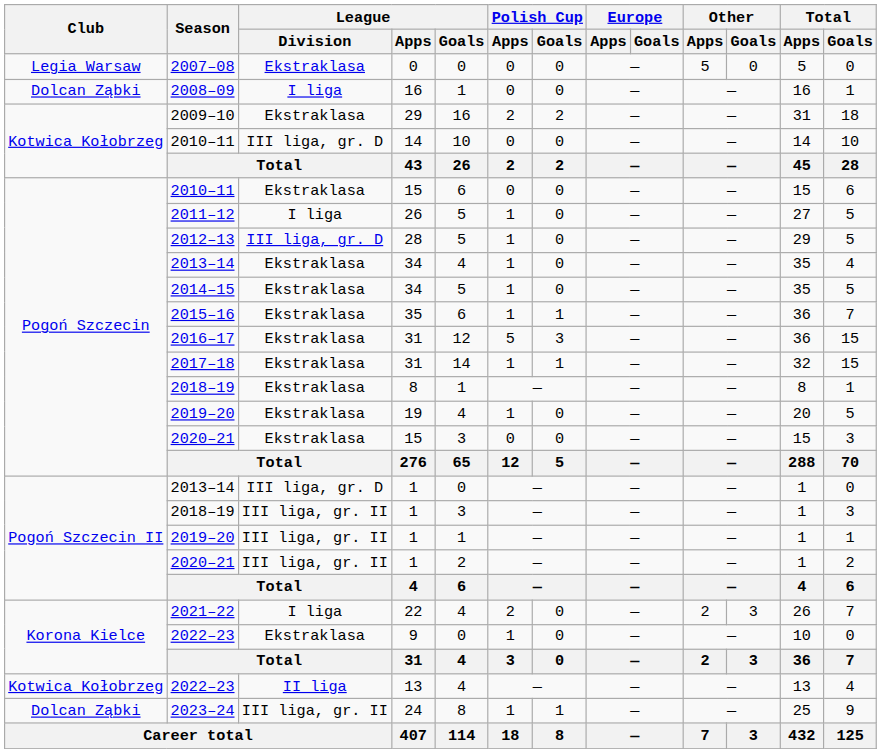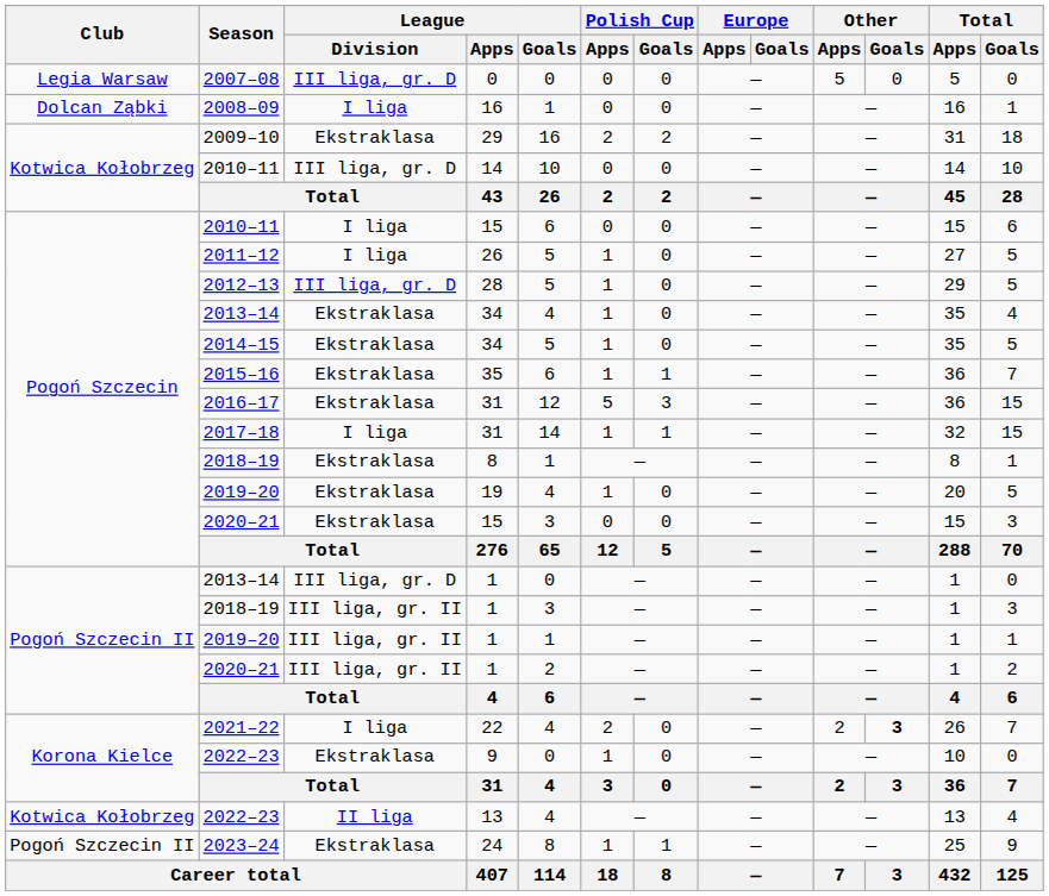 <table class="wikitable" style="text-align: center;">
 <tr>
 <th rowspan="2">Club</th>
 <th rowspan="2">Season</th>
 <th colspan="3">League</th>
 <th colspan="2"><a href='#'>Polish Cup</a></th>
 <th colspan="2"><a href='#'>Europe</a></th>
 <th colspan="2">Other</th>
 <th colspan="2">Total</th>
 </tr>
 <tr>
 <th>Division</th>
 <th>Apps</th>
 <th>Goals</th>
 <th>Apps</th>
 <th>Goals</th>
 <th>Apps</th>
 <th>Goals</th>
 <th>Apps</th>
 <th>Goals</th>
 <th>Apps</th>
 <th>Goals</th>
 </tr>
 <tr>
 <td rowspan="1"><a href='#'>Legia Warsaw</a></td>
 <td><a href='#'>2007–08</a></td>
-<td rowspan="1"><a href='#'>Ekstraklasa</a></td>
+<td><a href='#'>III liga, gr. D</a></td>
 <td>0</td>
 <td>0</td>
 <td>0</td>
 <td>0</td>
 <td colspan="2">—</td>
 <td>5</td>
 <td>0</td>
 <td>5</td>
 <td>0</td>
 </tr>
 <tr>
 <td rowspan="1"><a href='#'>Dolcan Ząbki</a></td>
 <td><a href='#'>2008–09</a></td>
 <td rowspan="1"><a href='#'>I liga</a></td>
 <td>16</td>
 <td>1</td>
 <td>0</td>
 <td>0</td>
 <td colspan="2">—</td>
 <td colspan="2">—</td>
 <td>16</td>
 <td>1</td>
 </tr>
 <tr>
 <td rowspan="3"><a href='#'>Kotwica Kołobrzeg</a></td>
 <td>2009–10</td>
 <td>Ekstraklasa</td>
 <td>29</td>
 <td>16</td>
 <td>2</td>
 <td>2</td>
 <td colspan="2">—</td>
 <td colspan="2">—</td>
 <td>31</td>
 <td>18</td>
 </tr>
 <tr>
 <td>2010–11</td>
 <td>III liga, gr. D</td>
 <td>14</td>
 <td>10</td>
 <td>0</td>
 <td>0</td>
 <td colspan="2">—</td>
 <td colspan="2">—</td>
 <td>14</td>
 <td>10</td>
 </tr>
 <tr>
 <th colspan="2">Total</th>
 <th>43</th>
 <th>26</th>
 <th>2</th>
 <th>2</th>
 <th colspan="2">—</th>
 <th colspan="2">—</th>
 <th>45</th>
 <th>28</th>
 </tr>
 <tr>
 <td rowspan="12"><a href='#'>Pogoń Szczecin</a></td>
 <td><a href='#'>2010–11</a></td>
-<td>Ekstraklasa</td>
+<td>I liga</td>
 <td>15</td>
 <td>6</td>
 <td>0</td>
 <td>0</td>
 <td colspan="2">—</td>
 <td colspan="2">—</td>
 <td>15</td>
 <td>6</td>
 </tr>
 <tr>
 <td><a href='#'>2011–12</a></td>
 <td>I liga</td>
 <td>26</td>
 <td>5</td>
 <td>1</td>
 <td>0</td>
 <td colspan="2">—</td>
 <td colspan="2">—</td>
 <td>27</td>
 <td>5</td>
 </tr>
 <tr>
 <td><a href='#'>2012–13</a></td>
 <td><a href='#'>III liga, gr. D</a></td>
 <td>28</td>
 <td>5</td>
 <td>1</td>
 <td>0</td>
 <td colspan="2">—</td>
 <td colspan="2">—</td>
 <td>29</td>
 <td>5</td>
 </tr>
 <tr>
 <td><a href='#'>2013–14</a></td>
 <td>Ekstraklasa</td>
 <td>34</td>
 <td>4</td>
 <td>1</td>
 <td>0</td>
 <td colspan="2">—</td>
 <td colspan="2">—</td>
 <td>35</td>
 <td>4</td>
 </tr>
 <tr>
 <td><a href='#'>2014–15</a></td>
 <td>Ekstraklasa</td>
 <td>34</td>
 <td>5</td>
 <td>1</td>
 <td>0</td>
 <td colspan="2">—</td>
 <td colspan="2">—</td>
 <td>35</td>
 <td>5</td>
 </tr>
 <tr>
 <td><a href='#'>2015–16</a></td>
 <td>Ekstraklasa</td>
 <td>35</td>
 <td>6</td>
 <td>1</td>
 <td>1</td>
 <td colspan="2">—</td>
 <td colspan="2">—</td>
 <td>36</td>
 <td>7</td>
 </tr>
 <tr>
 <td><a href='#'>2016–17</a></td>
 <td>Ekstraklasa</td>
 <td>31</td>
 <td>12</td>
 <td>5</td>
 <td>3</td>
 <td colspan="2">—</td>
 <td colspan="2">—</td>
 <td>36</td>
 <td>15</td>
 </tr>
 <tr>
 <td><a href='#'>2017–18</a></td>
-<td>Ekstraklasa</td>
+<td>I liga</td>
 <td>31</td>
 <td>14</td>
 <td>1</td>
 <td>1</td>
 <td colspan="2">—</td>
 <td colspan="2">—</td>
 <td>32</td>
 <td>15</td>
 </tr>
 <tr>
 <td><a href='#'>2018–19</a></td>
 <td>Ekstraklasa</td>
 <td>8</td>
 <td>1</td>
 <td colspan="2">—</td>
 <td colspan="2">—</td>
 <td colspan="2">—</td>
 <td>8</td>
 <td>1</td>
 </tr>
 <tr>
 <td><a href='#'>2019–20</a></td>
 <td>Ekstraklasa</td>
 <td>19</td>
 <td>4</td>
 <td>1</td>
 <td>0</td>
 <td colspan="2">—</td>
 <td colspan="2">—</td>
 <td>20</td>
 <td>5</td>
 </tr>
 <tr>
 <td><a href='#'>2020–21</a></td>
 <td>Ekstraklasa</td>
 <td>15</td>
 <td>3</td>
 <td>0</td>
 <td>0</td>
 <td colspan="2">—</td>
 <td colspan="2">—</td>
 <td>15</td>
 <td>3</td>
 </tr>
 <tr>
 <th colspan="2">Total</th>
 <th>276</th>
 <th>65</th>
 <th>12</th>
 <th>5</th>
 <th colspan="2">—</th>
 <th colspan="2">—</th>
 <th>288</th>
 <th>70</th>
 </tr>
 <tr>
 <td rowspan="5"><a href='#'>Pogoń Szczecin II</a></td>
 <td>2013–14</td>
 <td>III liga, gr. D</td>
 <td>1</td>
 <td>0</td>
 <td colspan="2">—</td>
 <td colspan="2">—</td>
 <td colspan="2">—</td>
 <td>1</td>
 <td>0</td>
 </tr>
 <tr>
 <td>2018–19</td>
 <td>III liga, gr. II</td>
 <td>1</td>
 <td>3</td>
 <td colspan="2">—</td>
 <td colspan="2">—</td>
 <td colspan="2">—</td>
 <td>1</td>
 <td>3</td>
 </tr>
 <tr>
 <td><a href='#'>2019–20</a></td>
 <td>III liga, gr. II</td>
 <td>1</td>
 <td>1</td>
 <td colspan="2">—</td>
 <td colspan="2">—</td>
 <td colspan="2">—</td>
 <td>1</td>
 <td>1</td>
 </tr>
 <tr>
 <td><a href='#'>2020–21</a></td>
 <td>III liga, gr. II</td>
 <td>1</td>
 <td>2</td>
 <td colspan="2">—</td>
 <td colspan="2">—</td>
 <td colspan="2">—</td>
 <td>1</td>
 <td>2</td>
 </tr>
 <tr>
 <th colspan="2">Total</th>
 <th>4</th>
 <th>6</th>
 <th colspan="2">—</th>
 <th colspan="2">—</th>
 <th colspan="2">—</th>
 <th>4</th>
 <th>6</th>
 </tr>
 <tr>
 <td rowspan="3"><a href='#'>Korona Kielce</a></td>
 <td><a href='#'>2021–22</a></td>
 <td>I liga</td>
 <td>22</td>
 <td>4</td>
 <td>2</td>
 <td>0</td>
 <td colspan="2">—</td>
 <td>2</td>
-<td>3</td>
+<td><strong>3</strong></td>
 <td>26</td>
 <td>7</td>
 </tr>
 <tr>
 <td><a href='#'>2022–23</a></td>
 <td>Ekstraklasa</td>
 <td>9</td>
 <td>0</td>
 <td>1</td>
 <td>0</td>
 <td colspan="2">—</td>
 <td colspan="2">—</td>
 <td>10</td>
 <td>0</td>
 </tr>
 <tr>
 <th colspan="2">Total</th>
 <th>31</th>
 <th>4</th>
 <th>3</th>
 <th>0</th>
 <th colspan="2">—</th>
 <th>2</th>
 <th>3</th>
 <th>36</th>
 <th>7</th>
 </tr>
 <tr>
 <td><a href='#'>Kotwica Kołobrzeg</a></td>
 <td><a href='#'>2022–23</a></td>
 <td><a href='#'>II liga</a></td>
 <td>13</td>
 <td>4</td>
 <td colspan="2">—</td>
 <td colspan="2">—</td>
 <td colspan="2">—</td>
 <td>13</td>
 <td>4</td>
 </tr>
 <tr>
-<td rowspan="1"><a href='#'>Dolcan Ząbki</a></td>
+<td>Pogoń Szczecin II</td>
 <td><a href='#'>2023–24</a></td>
-<td>III liga, gr. II</td>
+<td>Ekstraklasa</td>
 <td>24</td>
 <td>8</td>
 <td>1</td>
 <td>1</td>
 <td colspan="2">—</td>
 <td colspan="2">—</td>
 <td>25</td>
 <td>9</td>
 </tr>
 <tr>
 <th colspan="3">Career total</th>
 <th>407</th>
 <th>114</th>
 <th>18</th>
 <th>8</th>
 <th colspan="2">—</th>
 <th>7</th>
 <th>3</th>
 <th>432</th>
 <th>125</th>
 </tr>
 </table>
